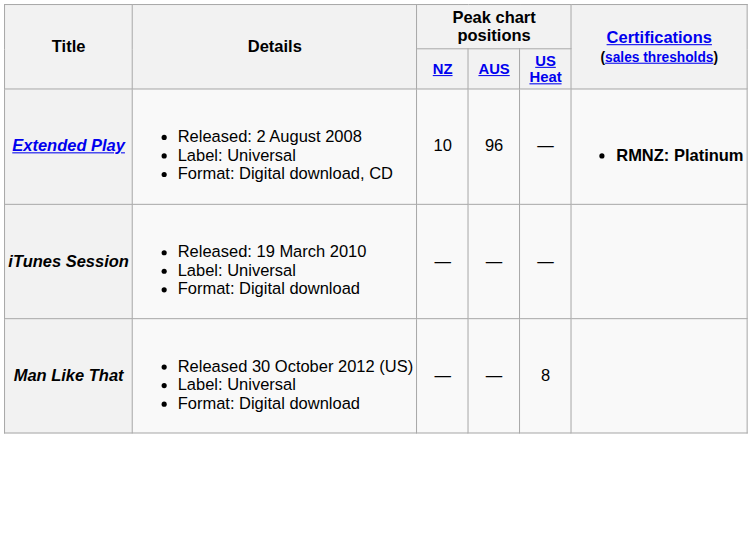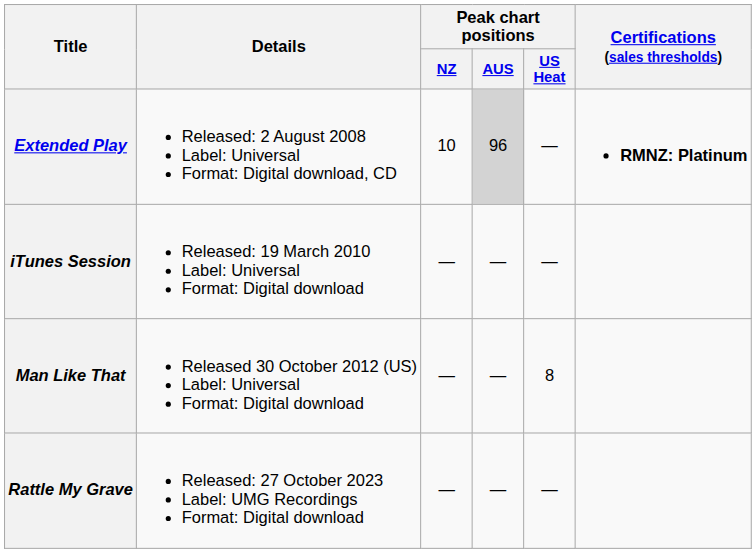 <table class="wikitable plainrowheaders">
 <tr>
 <th scope="col" rowspan="2">Title</th>
 <th scope="col" rowspan="2">Details</th>
 <th scope="col" colspan="3">Peak chart positions</th>
 <th scope="col" rowspan="2"><a href='#'>Certifications</a><br><small>(<a href='#'>sales thresholds</a>)</small></th>
 </tr>
 <tr>
 <th scope="col" style="width:3em; font-size:90%"><a href='#'>NZ</a><br></th>
 <th scope="col" style="width:3em; font-size:90%"><a href='#'>AUS</a><br></th>
 <th scope="col" style="width:3em; font-size:90%"><a href='#'>US Heat</a><br></th>
 </tr>
 <tr>
 <th scope="row"><em><a href='#'>Extended Play</a></em></th>
 <td><br><ul><li>Released: 2 August 2008</li><li>Label: Universal</li><li>Format: Digital download, CD</li></ul></td>
 <td style="text-align:center;">10</td>
-<td style="text-align:center;">96</td>
+<td style="background: lightgrey; text-align:center;">96</td>
 <td style="text-align:center;">—</td>
 <td><strong><br><ul><li>RMNZ: Platinum</li></ul></strong></td>
 </tr>
 <tr>
 <th scope="row"><em>iTunes Session</em></th>
 <td><br><ul><li>Released: 19 March 2010</li><li>Label: Universal</li><li>Format: Digital download</li></ul></td>
 <td style="text-align:center;">—</td>
 <td style="text-align:center;">—</td>
 <td style="text-align:center;">—</td>
 <td></td>
 </tr>
 <tr>
 <th scope="row"><em>Man Like That</em></th>
 <td><br><ul><li>Released 30 October 2012 (US)</li><li>Label: Universal</li><li>Format: Digital download</li></ul></td>
 <td style="text-align:center;">—</td>
 <td style="text-align:center;">—</td>
 <td style="text-align:center;">8</td>
 <td></td>
 </tr>
+<tr>
+<th scope="row"><em>Rattle My Grave</em></th>
+<td><br><ul><li>Released: 27 October 2023</li><li>Label: UMG Recordings</li><li>Format: Digital download</li></ul></td>
+<td style="text-align:center;">—</td>
+<td style="text-align:center;">—</td>
+<td style="text-align:center;">—</td>
+<td></td>
+</tr>
 </table>
